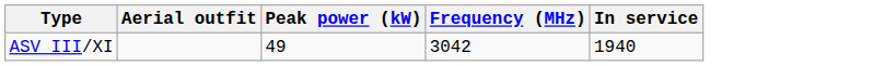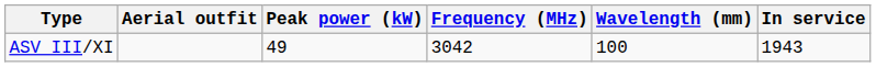 <table class="wikitable">
 <tr>
 <th>Type</th>
 <th>Aerial outfit</th>
 <th>Peak <a href='#'>power</a> (<a href='#'>kW</a>)</th>
 <th><a href='#'>Frequency</a> (<a href='#'>MHz</a>)</th>
+<th><a href='#'>Wavelength</a> (mm)</th>
 <th>In service</th>
 </tr>
 <tr>
 <td><a href='#'>ASV III</a>/XI</td>
 <td></td>
 <td>49</td>
 <td>3042</td>
-<td>1940</td>
+<td>100</td>
+<td>1943</td>
 </tr>
 </table>
